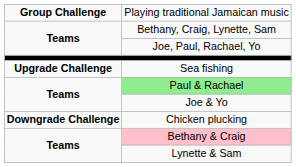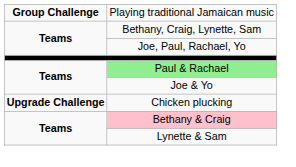 <table class="wikitable" style="text-align:center;">
 <tr>
 <td><strong>Group Challenge</strong></td>
 <td>Playing traditional Jamaican music</td>
 </tr>
 <tr>
 <td rowspan="2"><strong>Teams</strong></td>
 <td>Bethany, Craig, Lynette, Sam</td>
 </tr>
 <tr>
 <td>Joe, Paul, Rachael, Yo</td>
 </tr>
 <tr>
 <td colspan="2" style="background:black;"></td>
 </tr>
 <tr>
-<td><strong>Upgrade Challenge</strong></td>
-<td>Sea fishing</td>
-</tr>
-<tr>
 <td rowspan="2"><strong>Teams</strong></td>
 <td style="background:lightgreen;">Paul & Rachael</td>
 </tr>
 <tr>
 <td>Joe & Yo</td>
 </tr>
 <tr>
-<td><strong>Downgrade Challenge</strong></td>
+<td><strong>Upgrade Challenge</strong></td>
 <td>Chicken plucking</td>
 </tr>
 <tr>
 <td rowspan="2"><strong>Teams</strong></td>
 <td style="background:pink;">Bethany & Craig</td>
 </tr>
 <tr>
 <td>Lynette & Sam</td>
 </tr>
 </table>
